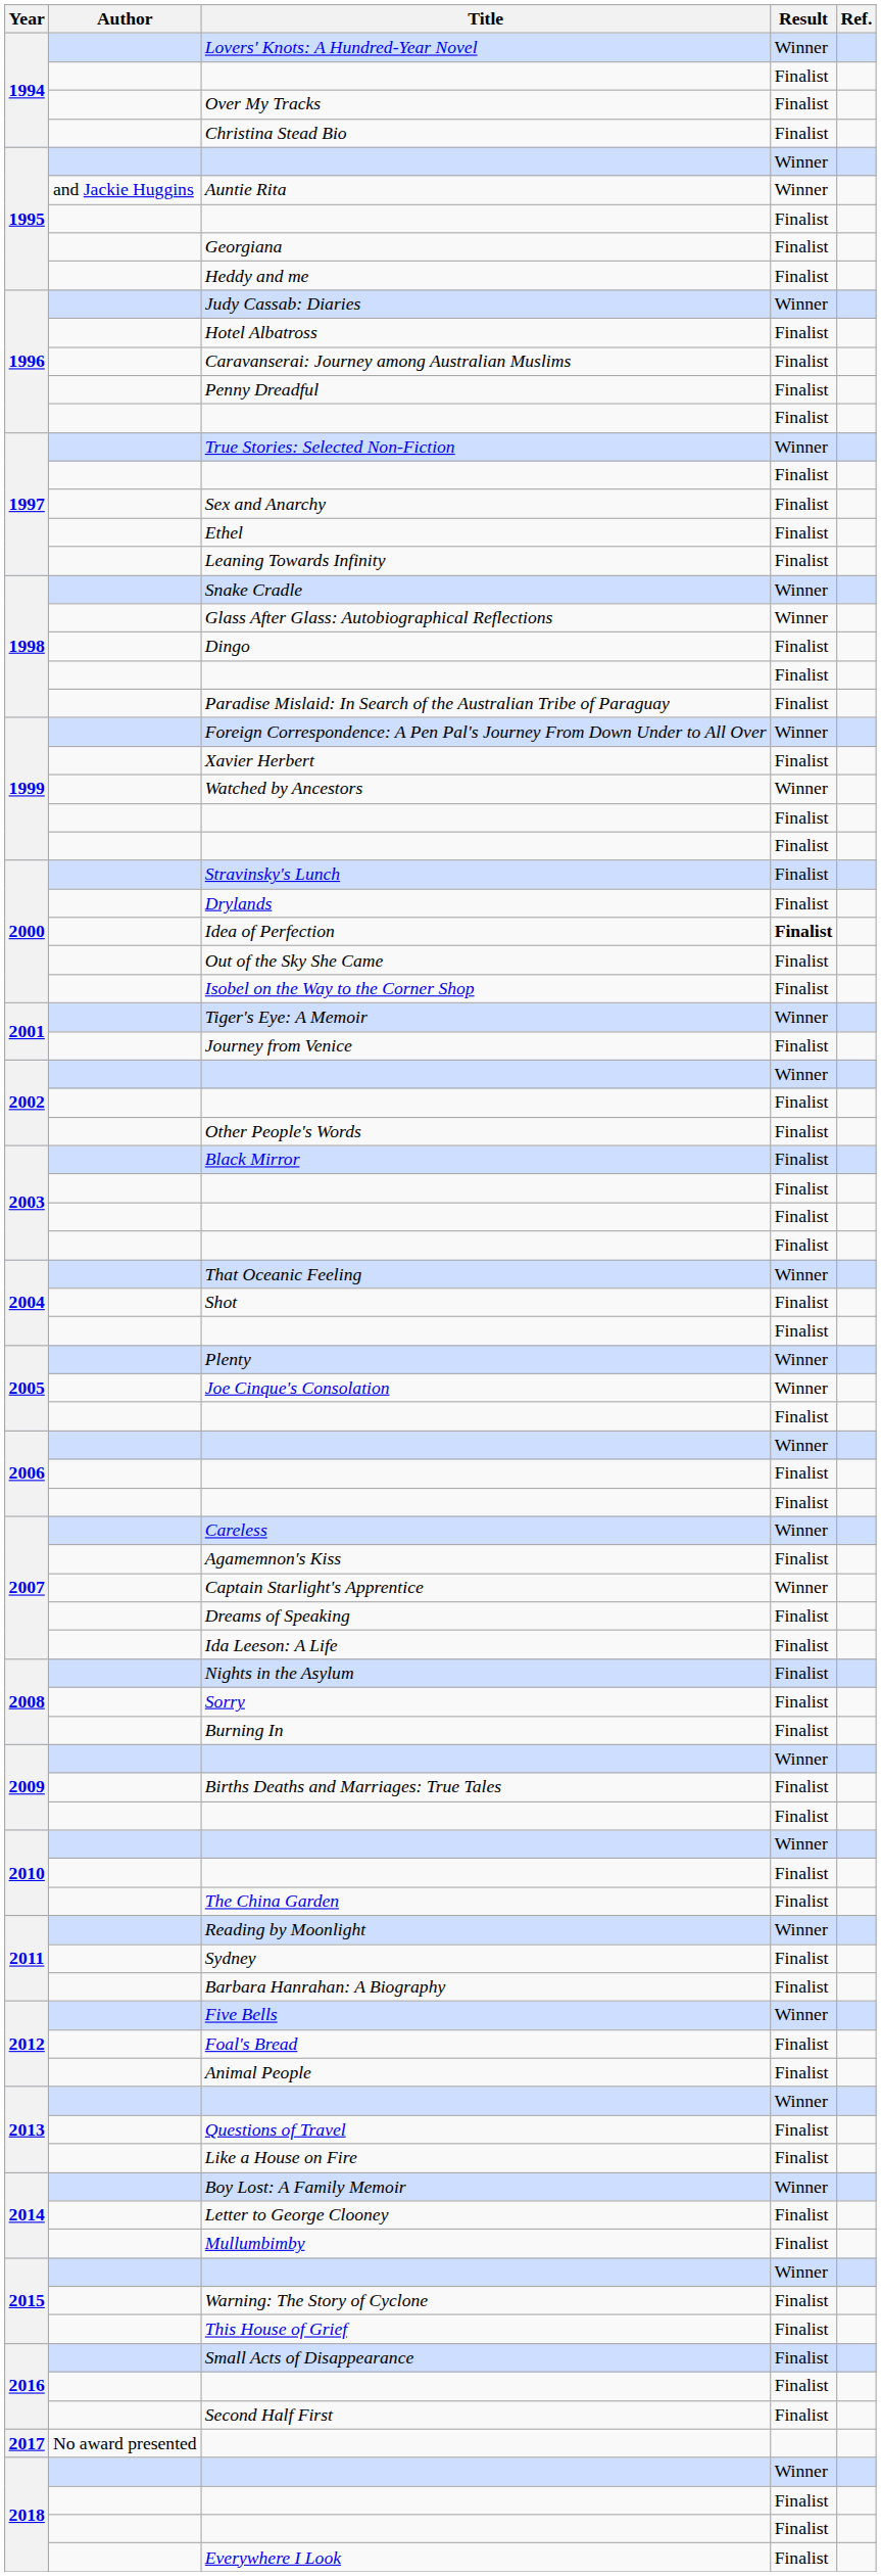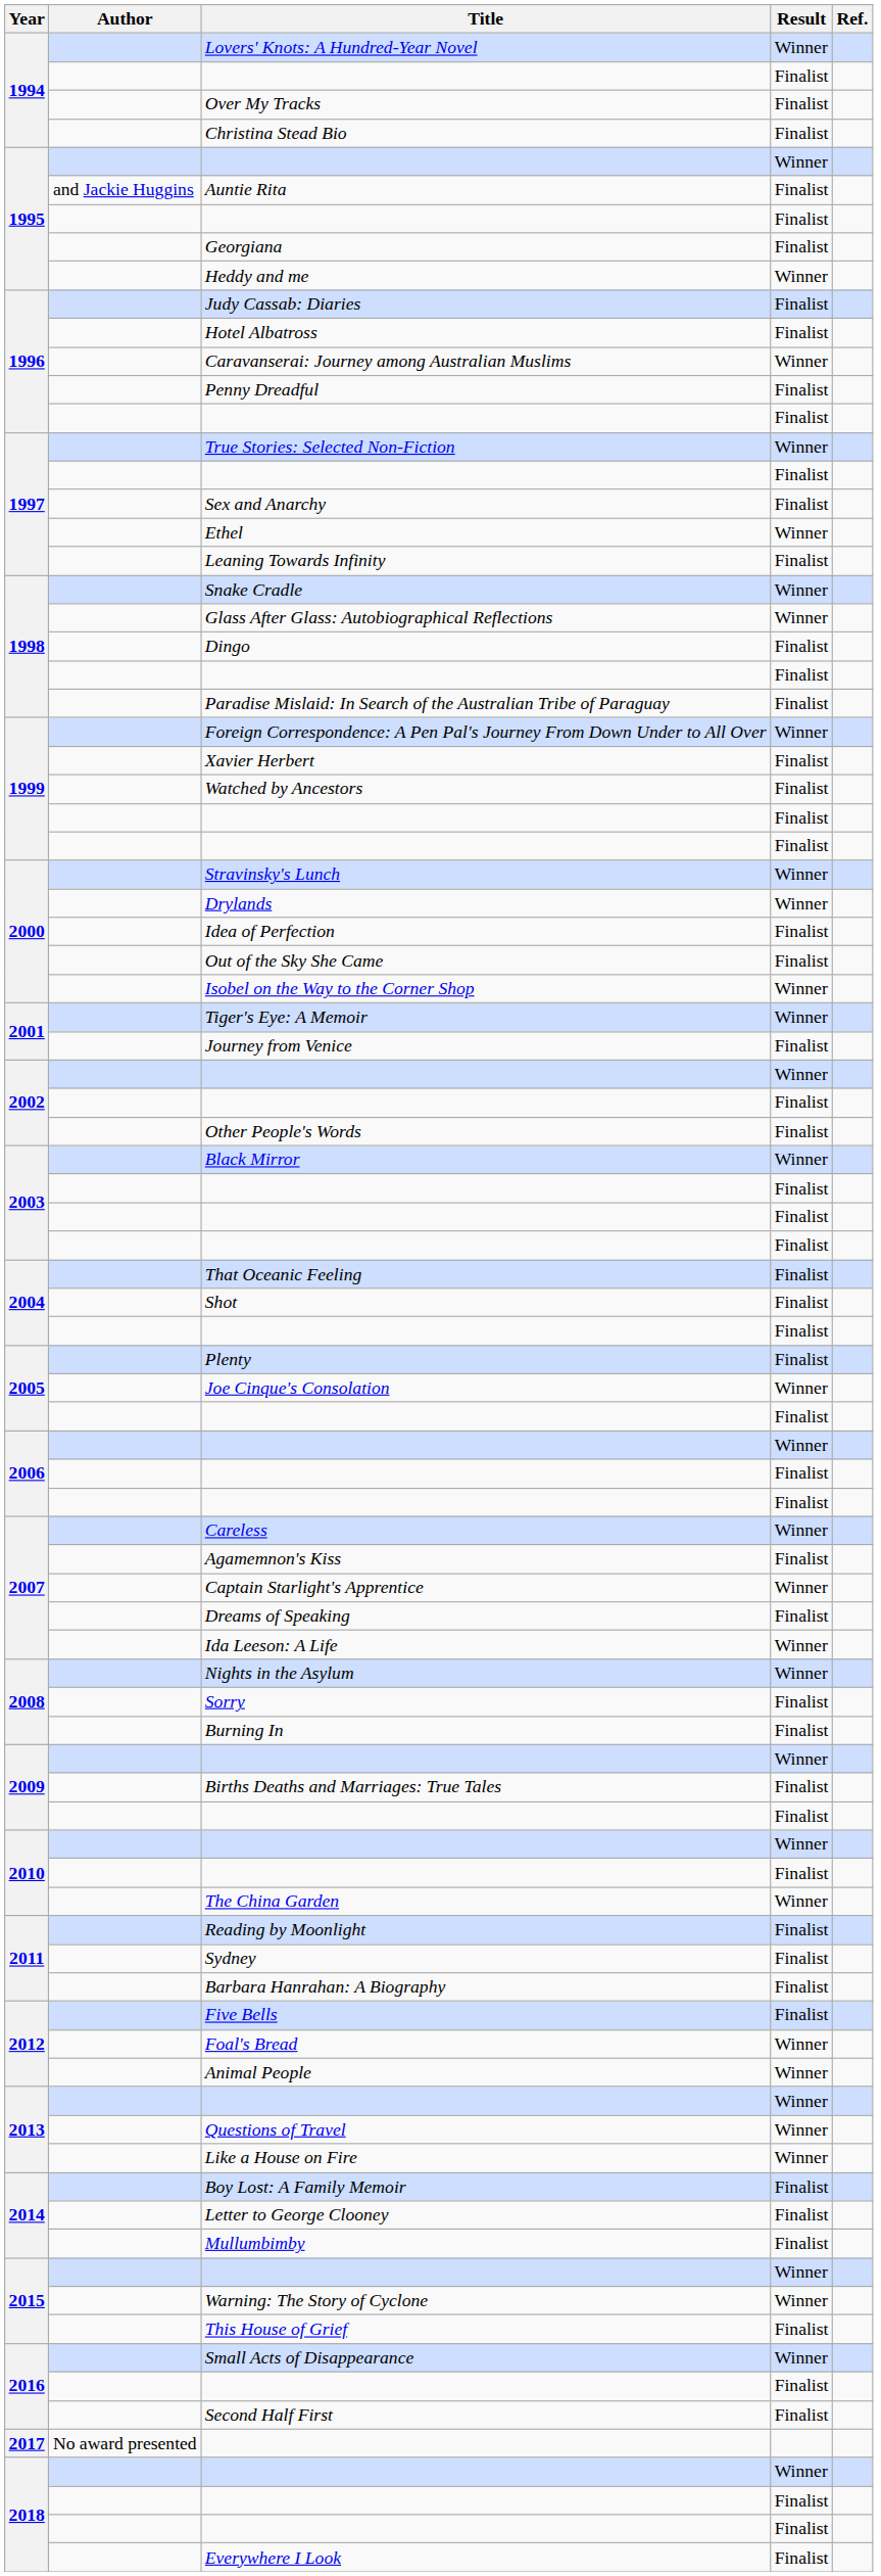 <table class="wikitable">
 <tr>
 <th>Year</th>
 <th>Author</th>
 <th>Title</th>
 <th>Result</th>
 <th>Ref.</th>
 </tr>
 <tr style=background:#cddeff>
 <th rowspan="4"><a href='#'>1994</a></th>
 <td></td>
 <td><em><a href='#'>Lovers' Knots: A Hundred-Year Novel</a></em></td>
 <td>Winner</td>
 <td></td>
 </tr>
 <tr>
 <td></td>
 <td><em></em></td>
 <td>Finalist</td>
 <td></td>
 </tr>
 <tr>
 <td></td>
 <td><em>Over My Tracks</em></td>
 <td>Finalist</td>
 <td></td>
 </tr>
 <tr>
 <td></td>
 <td><em>Christina Stead Bio</em></td>
 <td>Finalist</td>
 <td></td>
 </tr>
 <tr style="background:#cddeff">
 <th rowspan="5"><a href='#'>1995</a></th>
 <td></td>
 <td><em></em></td>
 <td>Winner</td>
 <td></td>
 </tr>
 <tr>
 <td> and <a href='#'>Jackie Huggins</a></td>
 <td><em>Auntie Rita</em></td>
-<td>Winner</td>
+<td>Finalist</td>
 <td></td>
 </tr>
 <tr>
 <td></td>
 <td><em></em></td>
 <td>Finalist</td>
 <td></td>
 </tr>
 <tr>
 <td></td>
 <td><em>Georgiana</em></td>
 <td>Finalist</td>
 <td></td>
 </tr>
 <tr>
 <td></td>
 <td><em>Heddy and me</em></td>
-<td>Finalist</td>
+<td>Winner</td>
 <td></td>
 </tr>
 <tr style="background:#cddeff">
 <th rowspan="5"><a href='#'>1996</a></th>
 <td></td>
 <td><em>Judy Cassab: Diaries</em></td>
-<td>Winner</td>
+<td>Finalist</td>
 <td></td>
 </tr>
 <tr>
 <td></td>
 <td><em>Hotel Albatross</em></td>
 <td>Finalist</td>
 <td></td>
 </tr>
 <tr>
 <td></td>
 <td><em>Caravanserai: Journey among Australian Muslims</em></td>
-<td>Finalist</td>
+<td>Winner</td>
 <td></td>
 </tr>
 <tr>
 <td></td>
 <td><em>Penny Dreadful</em></td>
 <td>Finalist</td>
 <td></td>
 </tr>
 <tr>
 <td></td>
 <td><em></em></td>
 <td>Finalist</td>
 <td></td>
 </tr>
 <tr style="background:#cddeff">
 <th rowspan="5"><a href='#'>1997</a></th>
 <td></td>
 <td><em><a href='#'>True Stories: Selected Non-Fiction</a></em></td>
 <td>Winner</td>
 <td></td>
 </tr>
 <tr>
 <td></td>
 <td><em></em></td>
 <td>Finalist</td>
 <td></td>
 </tr>
 <tr>
 <td></td>
 <td><em>Sex and Anarchy</em></td>
 <td>Finalist</td>
 <td></td>
 </tr>
 <tr>
 <td></td>
 <td><em>Ethel</em></td>
-<td>Finalist</td>
+<td>Winner</td>
 <td></td>
 </tr>
 <tr>
 <td></td>
 <td><em>Leaning Towards Infinity</em></td>
 <td>Finalist</td>
 <td></td>
 </tr>
 <tr style="background:#cddeff">
 <th rowspan="5"><a href='#'>1998</a></th>
 <td></td>
 <td><em>Snake Cradle</em></td>
 <td>Winner</td>
 <td></td>
 </tr>
 <tr>
 <td></td>
 <td><em>Glass After Glass: Autobiographical Reflections</em></td>
 <td>Winner</td>
 <td></td>
 </tr>
 <tr>
 <td></td>
 <td><em>Dingo</em></td>
 <td>Finalist</td>
 <td></td>
 </tr>
 <tr>
 <td></td>
 <td></td>
 <td>Finalist</td>
 <td></td>
 </tr>
 <tr>
 <td></td>
 <td><em>Paradise Mislaid: In Search of the Australian Tribe of Paraguay</em></td>
 <td>Finalist</td>
 <td></td>
 </tr>
 <tr style="background:#cddeff">
 <th rowspan="5"><a href='#'>1999</a></th>
 <td></td>
 <td><em>Foreign Correspondence: A Pen Pal's Journey From Down Under to All Over</em></td>
 <td>Winner</td>
 <td></td>
 </tr>
 <tr>
 <td></td>
 <td><em>Xavier Herbert</em></td>
 <td>Finalist</td>
 <td></td>
 </tr>
 <tr>
 <td></td>
 <td><em>Watched by Ancestors</em></td>
-<td>Winner</td>
+<td>Finalist</td>
 <td></td>
 </tr>
 <tr>
 <td></td>
 <td><em></em></td>
 <td>Finalist</td>
 <td></td>
 </tr>
 <tr>
 <td></td>
 <td></td>
 <td>Finalist</td>
 <td></td>
 </tr>
 <tr style="background:#cddeff">
 <th rowspan="5"><a href='#'>2000</a></th>
 <td></td>
 <td><em><a href='#'>Stravinsky's Lunch</a></em></td>
-<td>Finalist</td>
+<td>Winner</td>
 <td></td>
 </tr>
 <tr>
 <td></td>
 <td><em><a href='#'>Drylands</a></em></td>
-<td>Finalist</td>
+<td>Winner</td>
 <td></td>
 </tr>
 <tr>
 <td></td>
 <td><em>Idea of Perfection</em></td>
-<td><strong>Finalist</strong></td>
+<td>Finalist</td>
 <td></td>
 </tr>
 <tr>
 <td></td>
 <td><em>Out of the Sky She Came</em></td>
 <td>Finalist</td>
 <td></td>
 </tr>
 <tr>
 <td></td>
 <td><em><a href='#'>Isobel on the Way to the Corner Shop</a></em></td>
-<td>Finalist</td>
+<td>Winner</td>
 <td></td>
 </tr>
 <tr style="background:#cddeff">
 <th rowspan="2"><a href='#'>2001</a></th>
 <td></td>
 <td><em>Tiger's Eye: A Memoir</em></td>
 <td>Winner</td>
 <td></td>
 </tr>
 <tr>
 <td></td>
 <td><em>Journey from Venice</em></td>
 <td>Finalist</td>
 <td></td>
 </tr>
 <tr style="background:#cddeff">
 <th rowspan="3"><a href='#'>2002</a></th>
 <td></td>
 <td><em></em></td>
 <td>Winner</td>
 <td></td>
 </tr>
 <tr>
 <td></td>
 <td><em></em></td>
 <td>Finalist</td>
 <td></td>
 </tr>
 <tr>
 <td></td>
 <td><em>Other People's Words</em></td>
 <td>Finalist</td>
 <td></td>
 </tr>
 <tr style="background:#cddeff">
 <th rowspan="4"><a href='#'>2003</a></th>
 <td></td>
 <td><em><a href='#'>Black Mirror</a></em></td>
-<td>Finalist</td>
+<td>Winner</td>
 <td></td>
 </tr>
 <tr>
 <td></td>
 <td><em></em></td>
 <td>Finalist</td>
 <td></td>
 </tr>
 <tr>
 <td></td>
 <td><em></em></td>
 <td>Finalist</td>
 <td></td>
 </tr>
 <tr>
 <td></td>
 <td><em></em></td>
 <td>Finalist</td>
 <td></td>
 </tr>
 <tr style="background:#cddeff">
 <th rowspan="3"><a href='#'>2004</a></th>
 <td></td>
 <td><em>That Oceanic Feeling</em></td>
-<td>Winner</td>
+<td>Finalist</td>
 <td></td>
 </tr>
 <tr>
 <td></td>
 <td><em>Shot</em></td>
 <td>Finalist</td>
 <td></td>
 </tr>
 <tr>
 <td></td>
 <td><em></em></td>
 <td>Finalist</td>
 <td></td>
 </tr>
 <tr style="background:#cddeff">
 <th rowspan="3"><a href='#'>2005</a></th>
 <td></td>
 <td><em>Plenty</em></td>
-<td>Winner</td>
+<td>Finalist</td>
 <td></td>
 </tr>
 <tr>
 <td></td>
 <td><em><a href='#'>Joe Cinque's Consolation</a></em></td>
 <td>Winner</td>
 <td></td>
 </tr>
 <tr>
 <td></td>
 <td><em></em></td>
 <td>Finalist</td>
 <td></td>
 </tr>
 <tr style="background:#cddeff">
 <th rowspan="3"><a href='#'>2006</a></th>
 <td></td>
 <td><em></em></td>
 <td>Winner</td>
 <td></td>
 </tr>
 <tr>
 <td></td>
 <td><em></em></td>
 <td>Finalist</td>
 <td></td>
 </tr>
 <tr>
 <td></td>
 <td><em></em></td>
 <td>Finalist</td>
 <td></td>
 </tr>
 <tr style="background:#cddeff">
 <th rowspan="5"><a href='#'>2007</a></th>
 <td></td>
 <td><em><a href='#'>Careless</a></em></td>
 <td>Winner</td>
 <td></td>
 </tr>
 <tr>
 <td></td>
 <td><em>Agamemnon's Kiss</em></td>
 <td>Finalist</td>
 <td></td>
 </tr>
 <tr>
 <td></td>
 <td><em>Captain Starlight's Apprentice</em></td>
 <td>Winner</td>
 <td></td>
 </tr>
 <tr>
 <td></td>
 <td><em>Dreams of Speaking</em></td>
 <td>Finalist</td>
 <td></td>
 </tr>
 <tr>
 <td></td>
 <td><em>Ida Leeson: A Life</em></td>
-<td>Finalist</td>
+<td>Winner</td>
 <td></td>
 </tr>
 <tr style="background:#cddeff">
 <th rowspan="3"><a href='#'>2008</a></th>
 <td></td>
 <td><em>Nights in the Asylum</em></td>
-<td>Finalist</td>
+<td>Winner</td>
 <td></td>
 </tr>
 <tr>
 <td></td>
 <td><em><a href='#'>Sorry</a></em></td>
 <td>Finalist</td>
 <td></td>
 </tr>
 <tr>
 <td></td>
 <td><em>Burning In</em></td>
 <td>Finalist</td>
 <td></td>
 </tr>
 <tr style="background:#cddeff">
 <th rowspan="3"><a href='#'>2009</a></th>
 <td></td>
 <td><em></em></td>
 <td>Winner</td>
 <td></td>
 </tr>
 <tr>
 <td></td>
 <td><em>Births Deaths and Marriages: True Tales</em></td>
 <td>Finalist</td>
 <td></td>
 </tr>
 <tr>
 <td></td>
 <td><em></em></td>
 <td>Finalist</td>
 <td></td>
 </tr>
 <tr style="background:#cddeff">
 <th rowspan="3"><a href='#'>2010</a></th>
 <td></td>
 <td><em></em></td>
 <td>Winner</td>
 <td></td>
 </tr>
 <tr>
 <td></td>
 <td><em></em></td>
 <td>Finalist</td>
 <td></td>
 </tr>
 <tr>
 <td></td>
 <td><em><a href='#'>The China Garden</a></em></td>
-<td>Finalist</td>
+<td>Winner</td>
 <td></td>
 </tr>
 <tr style="background:#cddeff">
 <th rowspan="3"><a href='#'>2011</a></th>
 <td></td>
 <td><em>Reading by Moonlight</em></td>
-<td>Winner</td>
+<td>Finalist</td>
 <td></td>
 </tr>
 <tr>
 <td></td>
 <td><em>Sydney</em></td>
 <td>Finalist</td>
 <td></td>
 </tr>
 <tr>
 <td></td>
 <td><em>Barbara Hanrahan: A Biography</em></td>
 <td>Finalist</td>
 <td></td>
 </tr>
 <tr style="background:#cddeff">
 <th rowspan="3"><a href='#'>2012</a></th>
 <td></td>
 <td><em><a href='#'>Five Bells</a></em></td>
+<td>Finalist</td>
+<td></td>
+</tr>
+<tr>
+<td></td>
+<td><em><a href='#'>Foal's Bread</a></em></td>
 <td>Winner</td>
 <td></td>
 </tr>
 <tr>
 <td></td>
-<td><em><a href='#'>Foal's Bread</a></em></td>
-<td>Finalist</td>
-<td></td>
-</tr>
-<tr>
-<td></td>
 <td><em>Animal People</em></td>
-<td>Finalist</td>
+<td>Winner</td>
 <td></td>
 </tr>
 <tr style="background:#cddeff">
 <th rowspan="3"><a href='#'>2013</a></th>
 <td></td>
 <td><em></em></td>
 <td>Winner</td>
 <td></td>
 </tr>
 <tr>
 <td></td>
 <td><em><a href='#'>Questions of Travel</a></em></td>
-<td>Finalist</td>
+<td>Winner</td>
 <td></td>
 </tr>
 <tr>
 <td></td>
 <td><em>Like a House on Fire</em></td>
-<td>Finalist</td>
+<td>Winner</td>
 <td></td>
 </tr>
 <tr style="background:#cddeff">
 <th rowspan="3"><a href='#'>2014</a></th>
 <td></td>
 <td><em>Boy Lost: A Family Memoir</em></td>
-<td>Winner</td>
+<td>Finalist</td>
 <td></td>
 </tr>
 <tr>
 <td></td>
 <td><em>Letter to George Clooney</em></td>
 <td>Finalist</td>
 <td></td>
 </tr>
 <tr>
 <td></td>
 <td><em><a href='#'>Mullumbimby</a></em></td>
 <td>Finalist</td>
 <td></td>
 </tr>
 <tr style="background:#cddeff">
 <th rowspan="3"><a href='#'>2015</a></th>
 <td></td>
 <td><em></em></td>
 <td>Winner</td>
 <td></td>
 </tr>
 <tr>
 <td></td>
 <td><em>Warning: The Story of Cyclone</em></td>
-<td>Finalist</td>
+<td>Winner</td>
 <td></td>
 </tr>
 <tr>
 <td></td>
 <td><em><a href='#'>This House of Grief</a></em></td>
 <td>Finalist</td>
 <td></td>
 </tr>
 <tr style="background:#cddeff">
 <th rowspan="3"><a href='#'>2016</a></th>
 <td></td>
 <td><em>Small Acts of Disappearance</em></td>
-<td>Finalist</td>
+<td>Winner</td>
 <td></td>
 </tr>
 <tr>
 <td></td>
 <td><em></em></td>
 <td>Finalist</td>
 <td></td>
 </tr>
 <tr>
 <td></td>
 <td><em>Second Half First</em></td>
 <td>Finalist</td>
 <td></td>
 </tr>
 <tr>
 <th><a href='#'>2017</a></th>
 <td>No award presented</td>
 <td></td>
 <td></td>
 <td></td>
 </tr>
 <tr style="background:#cddeff">
 <th rowspan="4"><a href='#'>2018</a></th>
 <td></td>
 <td><em></em></td>
 <td>Winner</td>
 <td></td>
 </tr>
 <tr>
 <td></td>
 <td><em></em></td>
 <td>Finalist</td>
 <td></td>
 </tr>
 <tr>
 <td></td>
 <td><em></em></td>
 <td>Finalist</td>
 <td></td>
 </tr>
 <tr>
 <td></td>
 <td><em><a href='#'>Everywhere I Look</a></em></td>
 <td>Finalist</td>
 <td></td>
 </tr>
 </table>
